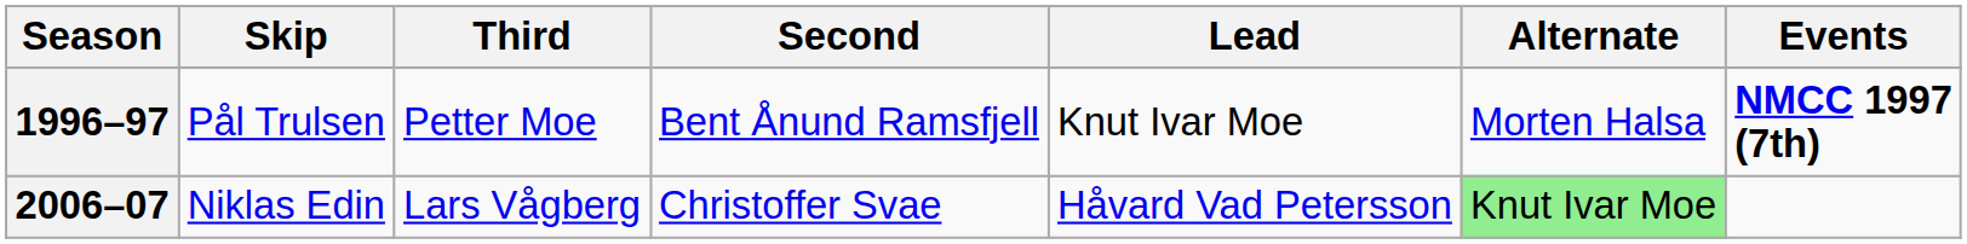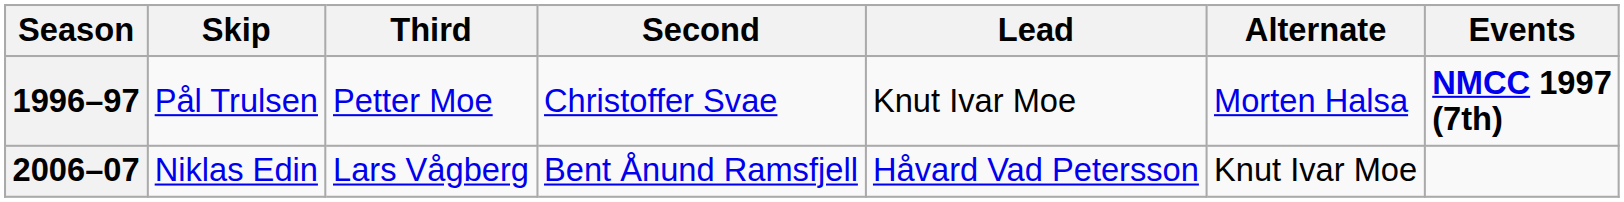 <table class="wikitable">
 <tr>
 <th scope="col">Season</th>
 <th scope="col">Skip</th>
 <th scope="col">Third</th>
 <th scope="col">Second</th>
 <th scope="col">Lead</th>
 <th scope="col">Alternate</th>
 <th scope="col">Events</th>
 </tr>
 <tr>
 <th scope="row">1996–97</th>
 <td><a href='#'>Pål Trulsen</a></td>
 <td><a href='#'>Petter Moe</a></td>
-<td><a href='#'>Bent Ånund Ramsfjell</a></td>
+<td><a href='#'>Christoffer Svae</a></td>
 <td>Knut Ivar Moe</td>
 <td><a href='#'>Morten Halsa</a></td>
 <td><strong><a href='#'>NMCC</a> 1997 <br> (7th)</strong></td>
 </tr>
 <tr>
 <th scope="row">2006–07</th>
 <td><a href='#'>Niklas Edin</a></td>
 <td><a href='#'>Lars Vågberg</a></td>
-<td><a href='#'>Christoffer Svae</a></td>
+<td><a href='#'>Bent Ånund Ramsfjell</a></td>
 <td><a href='#'>Håvard Vad Petersson</a></td>
-<td style="background: lightgreen;">Knut Ivar Moe</td>
+<td>Knut Ivar Moe</td>
 <td></td>
 </tr>
 </table>
